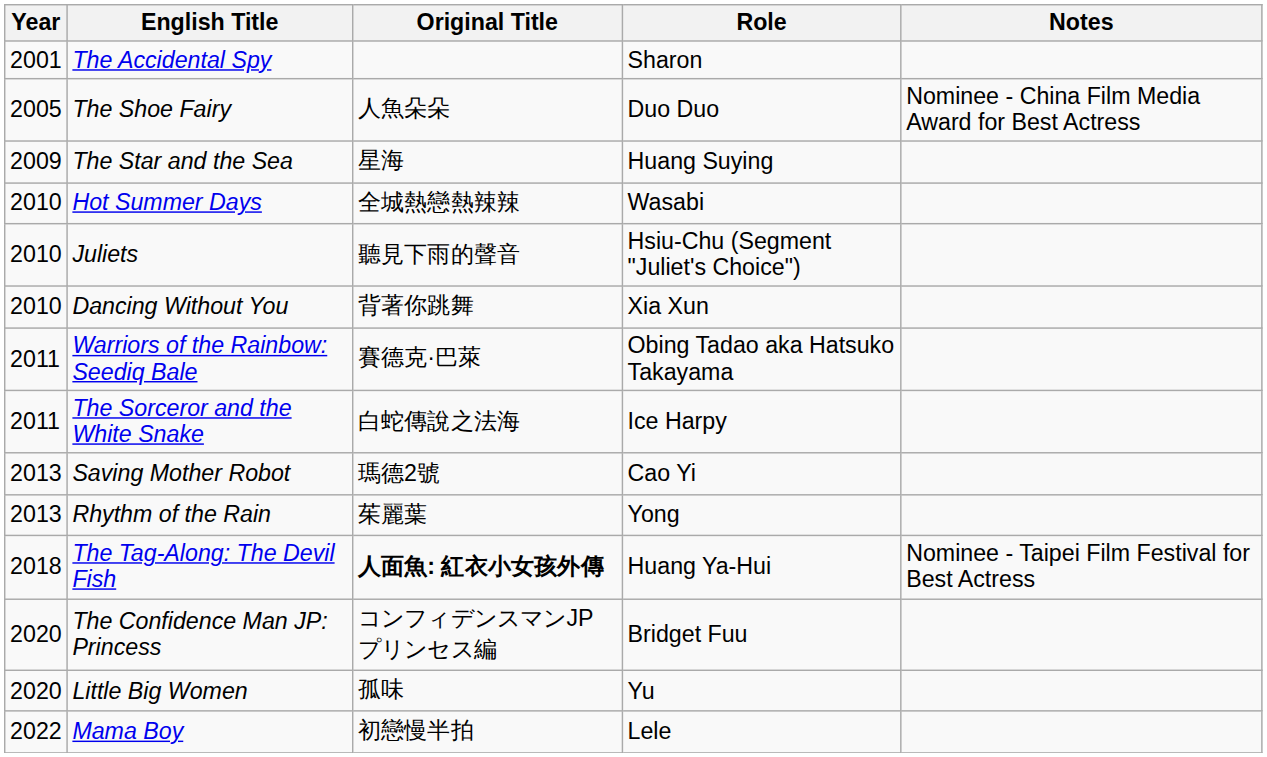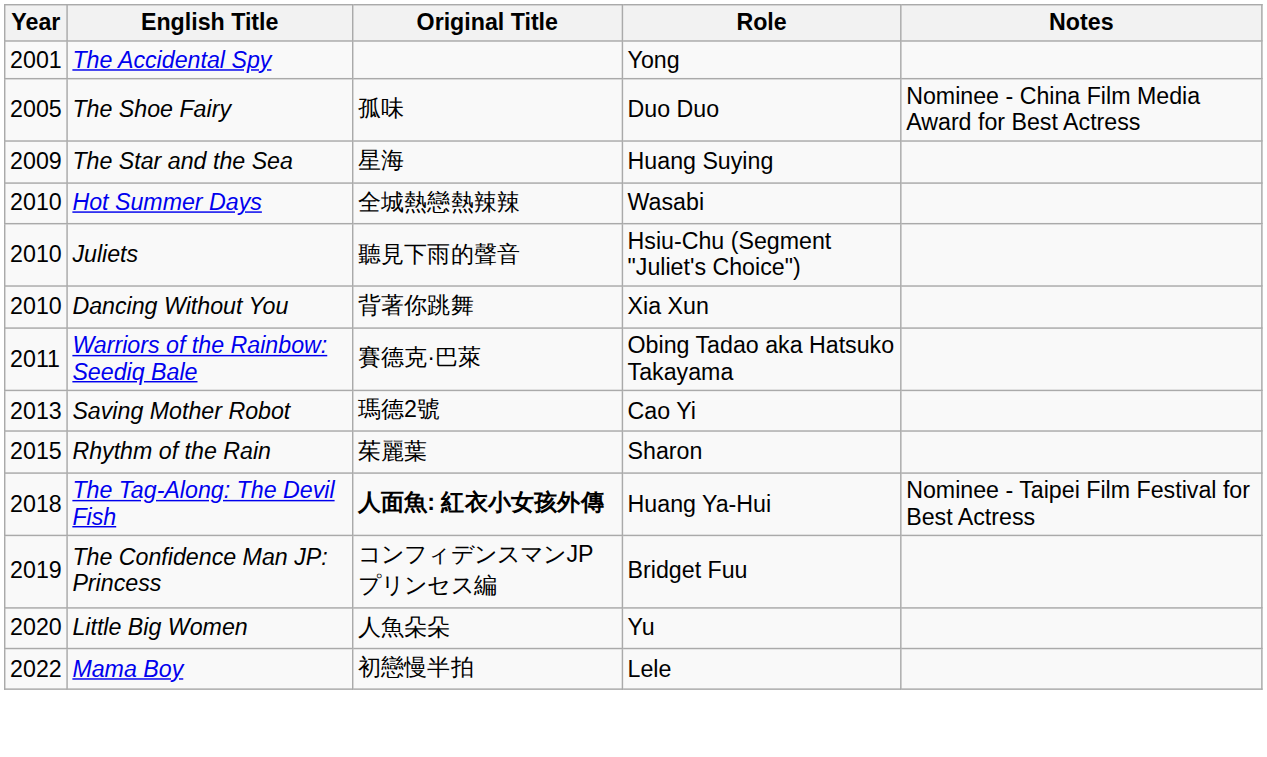 <table class="wikitable">
 <tr>
 <th>Year</th>
 <th>English Title</th>
 <th>Original Title</th>
 <th>Role</th>
 <th>Notes</th>
 </tr>
 <tr>
 <td>2001</td>
 <td><em><a href='#'>The Accidental Spy</a></em></td>
 <td></td>
-<td>Sharon</td>
+<td>Yong</td>
 <td></td>
 </tr>
 <tr>
 <td>2005</td>
 <td><em>The Shoe Fairy</em></td>
-<td>人魚朵朵</td>
+<td>孤味</td>
 <td>Duo Duo</td>
 <td>Nominee - China Film Media Award for Best Actress</td>
 </tr>
 <tr>
 <td>2009</td>
 <td><em>The Star and the Sea</em></td>
 <td>星海</td>
 <td>Huang Suying</td>
 <td></td>
 </tr>
 <tr>
 <td>2010</td>
 <td><em><a href='#'>Hot Summer Days</a></em></td>
 <td>全城熱戀熱辣辣</td>
 <td>Wasabi</td>
 <td></td>
 </tr>
 <tr>
 <td>2010</td>
 <td><em>Juliets</em></td>
 <td>聽見下雨的聲音</td>
 <td>Hsiu-Chu (Segment "Juliet's Choice")</td>
 <td></td>
 </tr>
 <tr>
 <td>2010</td>
 <td><em>Dancing Without You</em></td>
 <td>背著你跳舞</td>
 <td>Xia Xun</td>
 <td></td>
 </tr>
 <tr>
 <td>2011</td>
 <td><em><a href='#'>Warriors of the Rainbow: Seediq Bale</a></em></td>
 <td>賽德克·巴萊</td>
 <td>Obing Tadao aka Hatsuko Takayama</td>
 <td></td>
 </tr>
 <tr>
-<td>2011</td>
-<td><em><a href='#'>The Sorceror and the White Snake</a></em></td>
-<td>白蛇傳說之法海</td>
-<td>Ice Harpy</td>
-<td></td>
-</tr>
-<tr>
 <td>2013</td>
 <td><em>Saving Mother Robot</em></td>
 <td>瑪德2號</td>
 <td>Cao Yi</td>
 <td></td>
 </tr>
 <tr>
-<td>2013</td>
+<td>2015</td>
 <td><em>Rhythm of the Rain</em></td>
 <td>茱麗葉</td>
-<td>Yong</td>
+<td>Sharon</td>
 <td></td>
 </tr>
 <tr>
 <td>2018</td>
 <td><em><a href='#'>The Tag-Along: The Devil Fish</a></em></td>
 <td><strong>人面魚: 紅衣小女孩外傳</strong></td>
 <td>Huang Ya-Hui</td>
 <td>Nominee - Taipei Film Festival for Best Actress</td>
 </tr>
 <tr>
-<td>2020</td>
+<td>2019</td>
 <td><em>The Confidence Man JP: Princess</em></td>
 <td>コンフィデンスマンJP プリンセス編</td>
 <td>Bridget Fuu</td>
 <td></td>
 </tr>
 <tr>
 <td>2020</td>
 <td><em>Little Big Women</em></td>
-<td>孤味</td>
+<td>人魚朵朵</td>
 <td>Yu</td>
 <td></td>
 </tr>
 <tr>
 <td>2022</td>
 <td><em><a href='#'>Mama Boy</a></em></td>
 <td>初戀慢半拍</td>
 <td>Lele</td>
 <td></td>
 </tr>
 </table>
